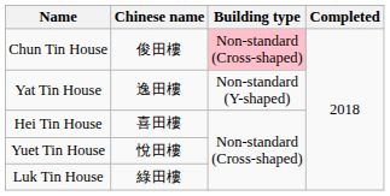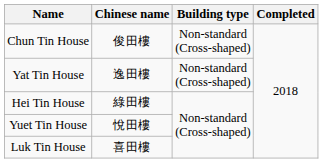 <table class="wikitable" style="text-align: center">
 <tr>
 <th>Name</th>
 <th>Chinese name</th>
 <th>Building type</th>
 <th>Completed</th>
 </tr>
 <tr>
 <td>Chun Tin House</td>
 <td>俊田樓</td>
-<td style="background: pink;">Non-standard<br>(Cross-shaped)</td>
+<td>Non-standard<br>(Cross-shaped)</td>
 <td rowspan="5">2018</td>
 </tr>
 <tr>
 <td>Yat Tin House</td>
 <td>逸田樓</td>
-<td>Non-standard<br>(Y-shaped)</td>
+<td>Non-standard<br>(Cross-shaped)</td>
 </tr>
 <tr>
 <td>Hei Tin House</td>
-<td>喜田樓</td>
+<td>綠田樓</td>
 <td rowspan="3">Non-standard<br>(Cross-shaped)</td>
 </tr>
 <tr>
 <td>Yuet Tin House</td>
 <td>悅田樓</td>
 </tr>
 <tr>
 <td>Luk Tin House</td>
-<td>綠田樓</td>
+<td>喜田樓</td>
 </tr>
 </table>
